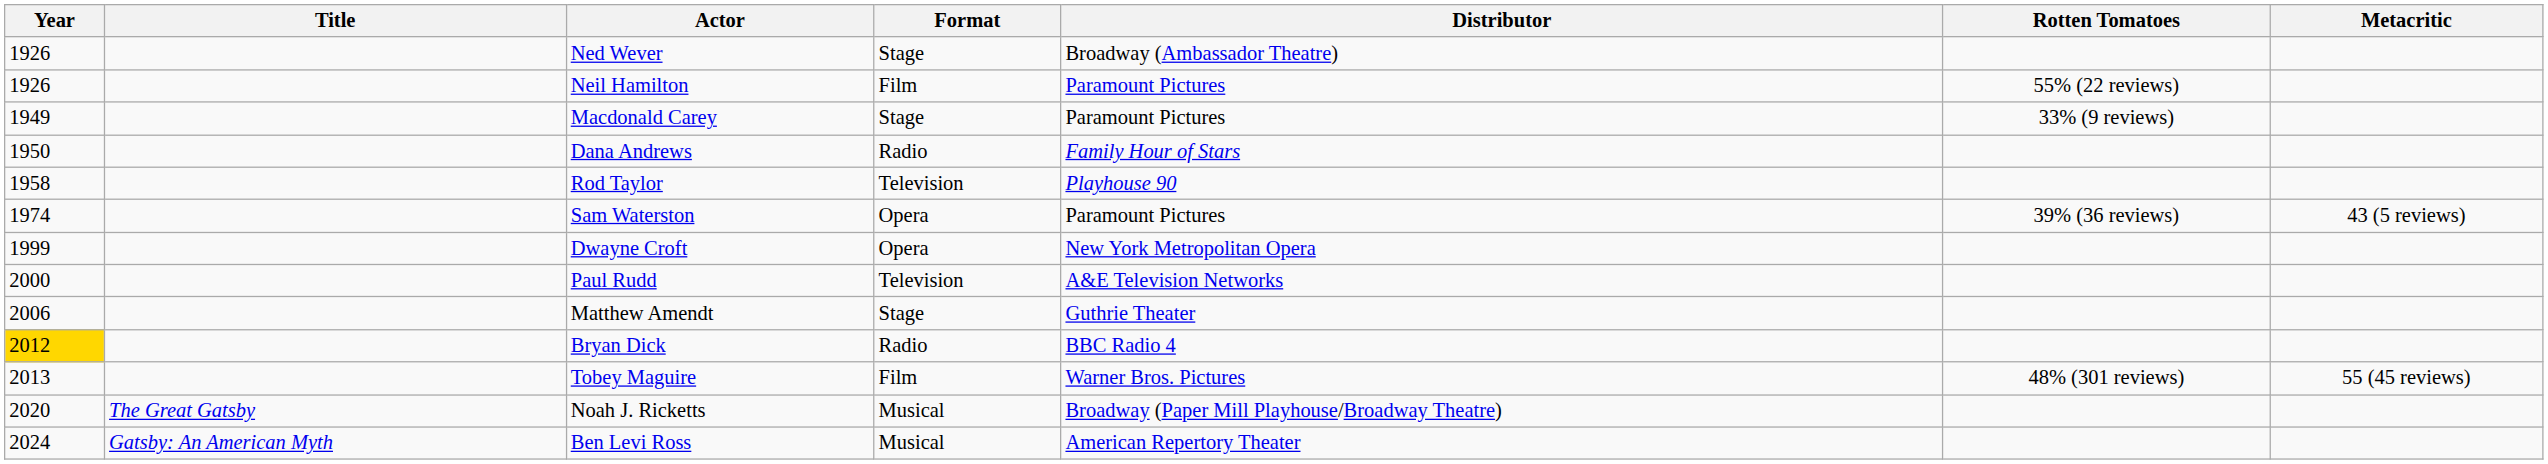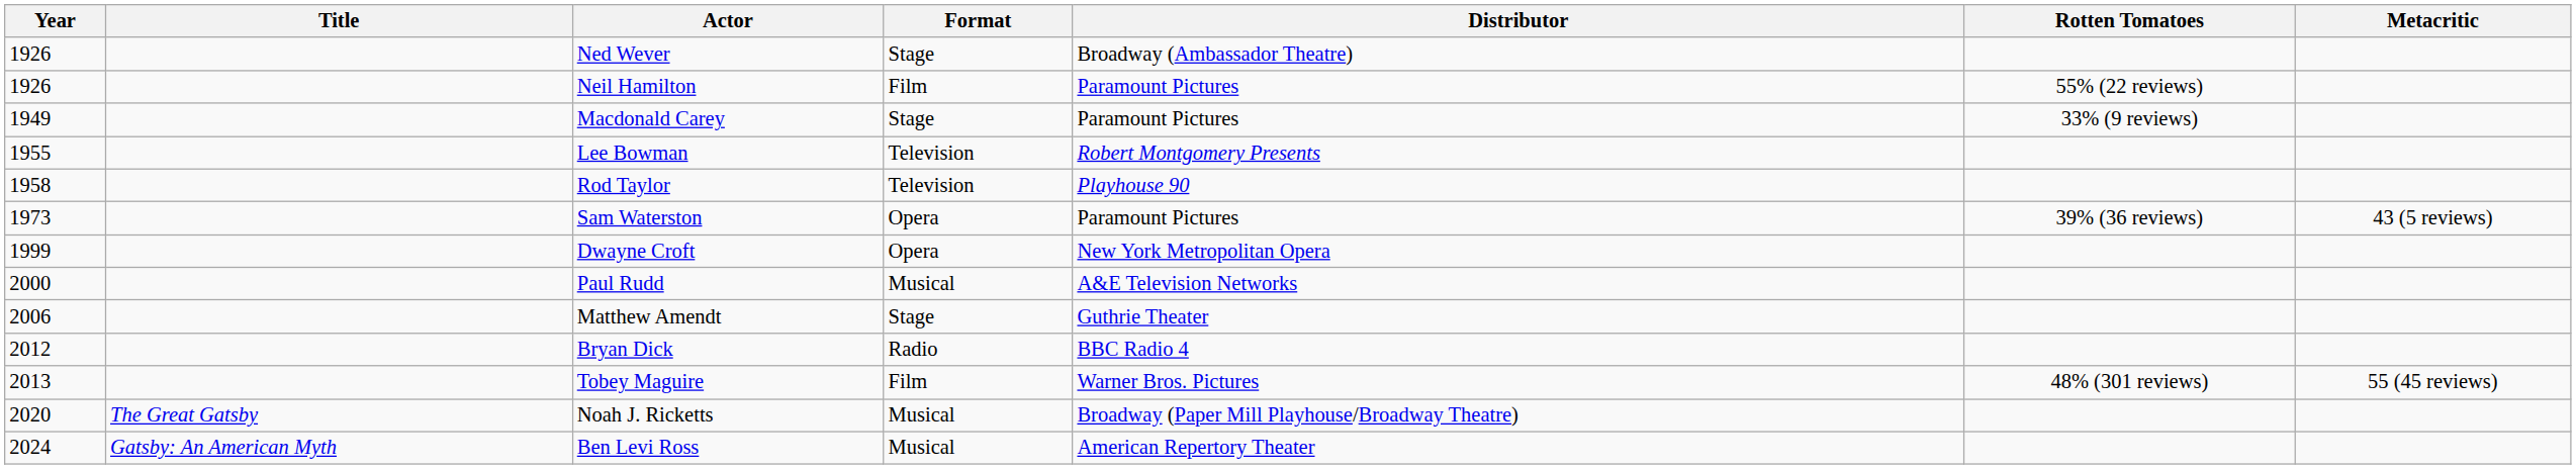 <table class="wikitable sortable" width="100%">
 <tr>
 <th>Year</th>
 <th>Title</th>
 <th>Actor</th>
 <th>Format</th>
 <th>Distributor</th>
 <th>Rotten Tomatoes</th>
 <th>Metacritic</th>
 </tr>
 <tr>
 <td>1926</td>
 <td></td>
 <td><a href='#'>Ned Wever</a></td>
 <td>Stage</td>
 <td>Broadway (<a href='#'>Ambassador Theatre</a>)</td>
 <td></td>
 <td></td>
 </tr>
 <tr>
 <td>1926</td>
 <td></td>
 <td><a href='#'>Neil Hamilton</a></td>
 <td>Film</td>
 <td><a href='#'>Paramount Pictures</a></td>
 <td class="wikitable sortable" style="text-align: center">55% (22 reviews)</td>
 <td></td>
 </tr>
 <tr>
 <td>1949</td>
 <td></td>
 <td><a href='#'>Macdonald Carey</a></td>
 <td>Stage</td>
 <td>Paramount Pictures</td>
 <td class="wikitable sortable" style="text-align: center">33% (9 reviews)</td>
 <td></td>
 </tr>
 <tr>
-<td>1950</td>
+<td>1955</td>
 <td></td>
-<td><a href='#'>Dana Andrews</a></td>
-<td>Radio</td>
-<td><em><a href='#'>Family Hour of Stars</a></em></td>
+<td><a href='#'>Lee Bowman</a></td>
+<td>Television</td>
+<td><em><a href='#'>Robert Montgomery Presents</a></em></td>
 <td></td>
 <td></td>
 </tr>
 <tr>
 <td>1958</td>
 <td></td>
 <td><a href='#'>Rod Taylor</a></td>
 <td>Television</td>
 <td><em><a href='#'>Playhouse 90</a></em></td>
 <td></td>
 <td></td>
 </tr>
 <tr>
-<td>1974</td>
+<td>1973</td>
 <td></td>
 <td><a href='#'>Sam Waterston</a></td>
 <td>Opera</td>
 <td>Paramount Pictures</td>
 <td class="wikitable sortable" style="text-align: center">39% (36 reviews)</td>
 <td class="wikitable sortable" style="text-align: center">43 (5 reviews)</td>
 </tr>
 <tr>
 <td>1999</td>
 <td></td>
 <td><a href='#'>Dwayne Croft</a></td>
 <td>Opera</td>
 <td><a href='#'>New York Metropolitan Opera</a></td>
 <td></td>
 <td></td>
 </tr>
 <tr>
 <td>2000</td>
 <td></td>
 <td><a href='#'>Paul Rudd</a></td>
-<td>Television</td>
+<td>Musical</td>
 <td><a href='#'>A&E Television Networks</a></td>
 <td></td>
 <td></td>
 </tr>
 <tr>
 <td>2006</td>
 <td></td>
 <td>Matthew Amendt</td>
 <td>Stage</td>
 <td><a href='#'>Guthrie Theater</a></td>
 <td></td>
 <td></td>
 </tr>
 <tr>
-<td style="background: gold;">2012</td>
+<td>2012</td>
 <td></td>
 <td><a href='#'>Bryan Dick</a></td>
 <td>Radio</td>
 <td><a href='#'>BBC Radio 4</a></td>
 <td></td>
 <td></td>
 </tr>
 <tr>
 <td>2013</td>
 <td></td>
 <td><a href='#'>Tobey Maguire</a></td>
 <td>Film</td>
 <td><a href='#'>Warner Bros. Pictures</a></td>
 <td class="wikitable sortable" style="text-align: center">48% (301 reviews)</td>
 <td class="wikitable sortable" style="text-align: center">55 (45 reviews)</td>
 </tr>
 <tr>
 <td>2020</td>
 <td><em><a href='#'>The Great Gatsby</a></em></td>
 <td>Noah J. Ricketts</td>
 <td>Musical</td>
 <td><a href='#'>Broadway</a> (<a href='#'>Paper Mill Playhouse</a>/<a href='#'>Broadway Theatre</a>)</td>
 <td></td>
 <td></td>
 </tr>
 <tr>
 <td>2024</td>
 <td><em><a href='#'>Gatsby: An American Myth</a></em></td>
 <td><a href='#'>Ben Levi Ross</a></td>
 <td>Musical</td>
 <td><a href='#'>American Repertory Theater</a></td>
 <td></td>
 <td></td>
 </tr>
 </table>
